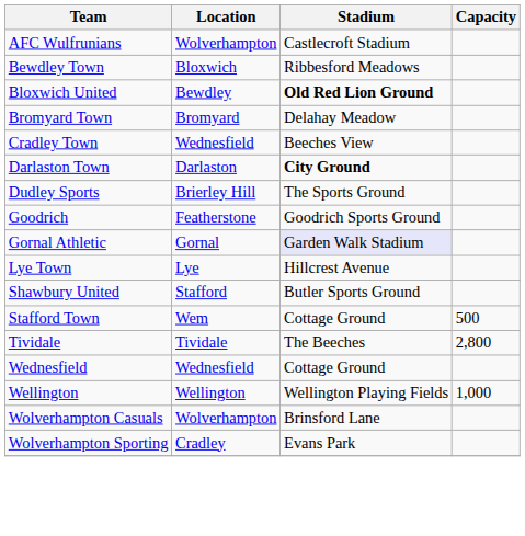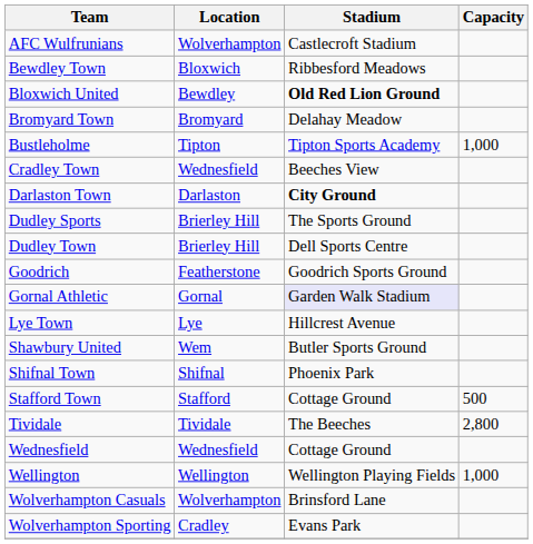 <table class="wikitable sortable">
 <tr>
 <th>Team</th>
 <th>Location</th>
 <th>Stadium</th>
 <th>Capacity</th>
 </tr>
 <tr>
 <td><a href='#'>AFC Wulfrunians</a></td>
 <td><a href='#'>Wolverhampton</a></td>
 <td>Castlecroft Stadium</td>
 <td></td>
 </tr>
 <tr>
 <td><a href='#'>Bewdley Town</a></td>
 <td><a href='#'>Bloxwich</a></td>
 <td>Ribbesford Meadows</td>
 <td></td>
 </tr>
 <tr>
 <td><a href='#'>Bloxwich United</a></td>
 <td><a href='#'>Bewdley</a></td>
 <td><strong>Old Red Lion Ground</strong></td>
 <td></td>
 </tr>
 <tr>
 <td><a href='#'>Bromyard Town</a></td>
 <td><a href='#'>Bromyard</a></td>
 <td>Delahay Meadow</td>
 <td></td>
 </tr>
 <tr>
+<td><a href='#'>Bustleholme</a></td>
+<td><a href='#'>Tipton</a></td>
+<td><a href='#'>Tipton Sports Academy</a></td>
+<td>1,000</td>
+</tr>
+<tr>
 <td><a href='#'>Cradley Town</a></td>
 <td><a href='#'>Wednesfield</a></td>
 <td>Beeches View</td>
 <td></td>
 </tr>
 <tr>
 <td><a href='#'>Darlaston Town</a></td>
 <td><a href='#'>Darlaston</a></td>
 <td><strong>City Ground</strong></td>
 <td></td>
 </tr>
 <tr>
 <td><a href='#'>Dudley Sports</a></td>
 <td><a href='#'>Brierley Hill</a></td>
 <td>The Sports Ground</td>
+<td></td>
+</tr>
+<tr>
+<td><a href='#'>Dudley Town</a></td>
+<td><a href='#'>Brierley Hill</a></td>
+<td>Dell Sports Centre</td>
 <td></td>
 </tr>
 <tr>
 <td><a href='#'>Goodrich</a></td>
 <td><a href='#'>Featherstone</a></td>
 <td>Goodrich Sports Ground</td>
 <td></td>
 </tr>
 <tr>
 <td><a href='#'>Gornal Athletic</a></td>
 <td><a href='#'>Gornal</a></td>
 <td style="background: lavender;">Garden Walk Stadium</td>
 <td></td>
 </tr>
 <tr>
 <td><a href='#'>Lye Town</a></td>
 <td><a href='#'>Lye</a></td>
 <td>Hillcrest Avenue</td>
 <td></td>
 </tr>
 <tr>
 <td><a href='#'>Shawbury United</a></td>
-<td><a href='#'>Stafford</a></td>
+<td><a href='#'>Wem</a></td>
 <td>Butler Sports Ground</td>
 <td></td>
 </tr>
 <tr>
+<td><a href='#'>Shifnal Town</a></td>
+<td><a href='#'>Shifnal</a></td>
+<td>Phoenix Park</td>
+<td></td>
+</tr>
+<tr>
 <td><a href='#'>Stafford Town</a></td>
-<td><a href='#'>Wem</a></td>
+<td><a href='#'>Stafford</a></td>
 <td>Cottage Ground</td>
 <td>500</td>
 </tr>
 <tr>
 <td><a href='#'>Tividale</a></td>
 <td><a href='#'>Tividale</a></td>
 <td>The Beeches</td>
 <td>2,800</td>
 </tr>
 <tr>
 <td><a href='#'>Wednesfield</a></td>
 <td><a href='#'>Wednesfield</a></td>
 <td>Cottage Ground</td>
 <td></td>
 </tr>
 <tr>
 <td><a href='#'>Wellington</a></td>
 <td><a href='#'>Wellington</a></td>
 <td>Wellington Playing Fields</td>
 <td>1,000</td>
 </tr>
 <tr>
 <td><a href='#'>Wolverhampton Casuals</a></td>
 <td><a href='#'>Wolverhampton</a></td>
 <td>Brinsford Lane</td>
 <td></td>
 </tr>
 <tr>
 <td><a href='#'>Wolverhampton Sporting</a></td>
 <td><a href='#'>Cradley</a></td>
 <td>Evans Park</td>
 <td></td>
 </tr>
 <tr>
 </tr>
 </table>
